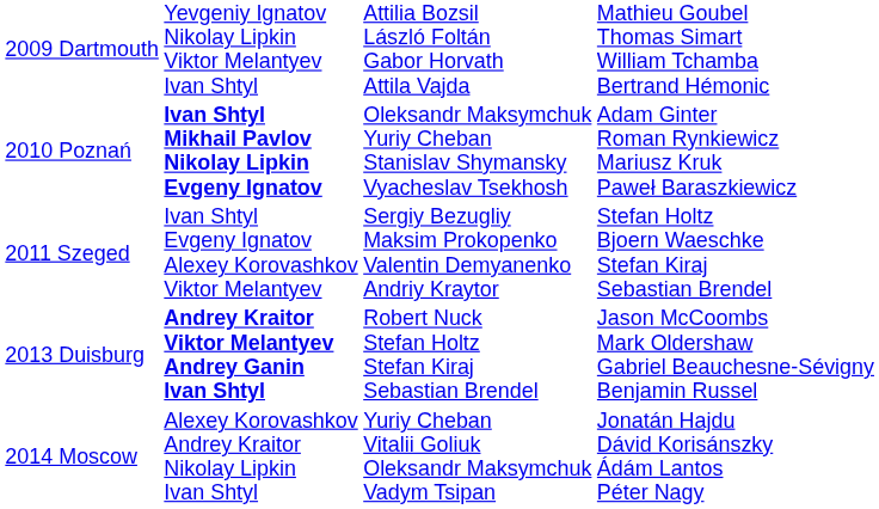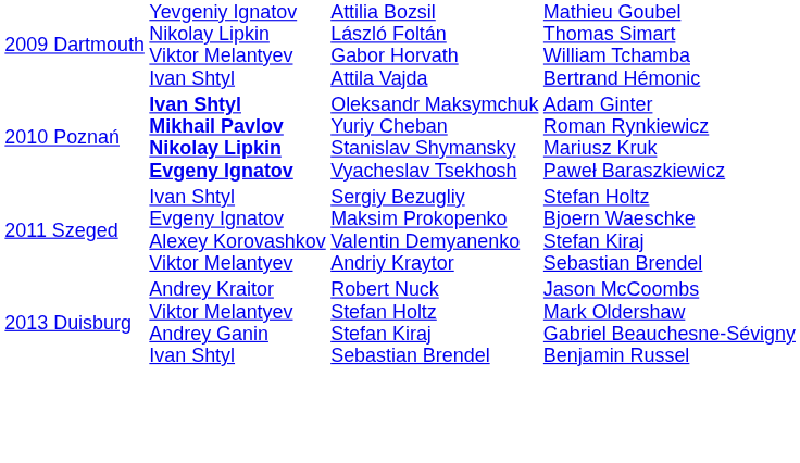 <table>
 <tr>
 <td><a href='#'>2009 Dartmouth</a></td>
 <td><a href='#'>Yevgeniy Ignatov</a><br><a href='#'>Nikolay Lipkin</a><br><a href='#'>Viktor Melantyev</a><br><a href='#'>Ivan Shtyl</a><br></td>
 <td><a href='#'>Attilia Bozsil</a><br><a href='#'>László Foltán</a><br><a href='#'>Gabor Horvath</a><br><a href='#'>Attila Vajda</a><br></td>
 <td><a href='#'>Mathieu Goubel</a><br><a href='#'>Thomas Simart</a><br><a href='#'>William Tchamba</a><br><a href='#'>Bertrand Hémonic</a><br></td>
 </tr>
 <tr>
 <td><a href='#'>2010 Poznań</a></td>
 <td><strong><a href='#'>Ivan Shtyl</a><br><a href='#'>Mikhail Pavlov</a><br><a href='#'>Nikolay Lipkin</a><br><a href='#'>Evgeny Ignatov</a><br></strong></td>
 <td><a href='#'>Oleksandr Maksymchuk</a><br><a href='#'>Yuriy Cheban</a><br><a href='#'>Stanislav Shymansky</a><br><a href='#'>Vyacheslav Tsekhosh</a><br></td>
 <td><a href='#'>Adam Ginter</a><br><a href='#'>Roman Rynkiewicz</a><br><a href='#'>Mariusz Kruk</a><br><a href='#'>Paweł Baraszkiewicz</a><br></td>
 </tr>
 <tr>
 <td><a href='#'>2011 Szeged</a></td>
 <td><a href='#'>Ivan Shtyl</a><br><a href='#'>Evgeny Ignatov</a><br><a href='#'>Alexey Korovashkov</a><br><a href='#'>Viktor Melantyev</a><br></td>
 <td><a href='#'>Sergiy Bezugliy</a><br><a href='#'>Maksim Prokopenko</a><br><a href='#'>Valentin Demyanenko</a><br><a href='#'>Andriy Kraytor</a><br></td>
 <td><a href='#'>Stefan Holtz</a><br><a href='#'>Bjoern Waeschke</a><br><a href='#'>Stefan Kiraj</a><br><a href='#'>Sebastian Brendel</a><br></td>
 </tr>
 <tr>
 <td><a href='#'>2013 Duisburg</a></td>
-<td><strong><a href='#'>Andrey Kraitor</a><br><a href='#'>Viktor Melantyev</a><br><a href='#'>Andrey Ganin</a><br><a href='#'>Ivan Shtyl</a><br></strong></td>
+<td><a href='#'>Andrey Kraitor</a><br><a href='#'>Viktor Melantyev</a><br><a href='#'>Andrey Ganin</a><br><a href='#'>Ivan Shtyl</a><br></td>
 <td><a href='#'>Robert Nuck</a><br><a href='#'>Stefan Holtz</a><br><a href='#'>Stefan Kiraj</a><br><a href='#'>Sebastian Brendel</a><br></td>
 <td><a href='#'>Jason McCoombs</a><br><a href='#'>Mark Oldershaw</a><br><a href='#'>Gabriel Beauchesne-Sévigny</a><br><a href='#'>Benjamin Russel</a><br></td>
 </tr>
-<tr>
-<td><a href='#'>2014 Moscow</a></td>
-<td><a href='#'>Alexey Korovashkov</a><br><a href='#'>Andrey Kraitor</a><br><a href='#'>Nikolay Lipkin</a><br><a href='#'>Ivan Shtyl</a><br></td>
-<td><a href='#'>Yuriy Cheban</a><br><a href='#'>Vitalii Goliuk</a><br><a href='#'>Oleksandr Maksymchuk</a><br><a href='#'>Vadym Tsipan</a><br></td>
-<td><a href='#'>Jonatán Hajdu</a><br><a href='#'>Dávid Korisánszky</a><br><a href='#'>Ádám Lantos</a><br><a href='#'>Péter Nagy</a><br></td>
-</tr>
 </table>
